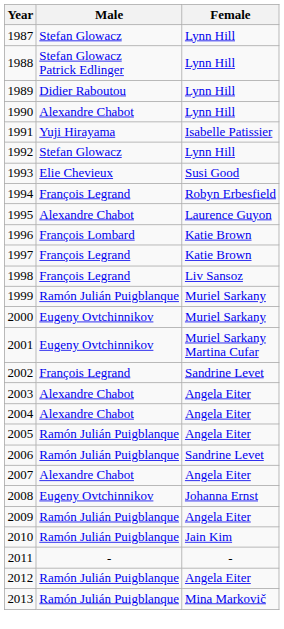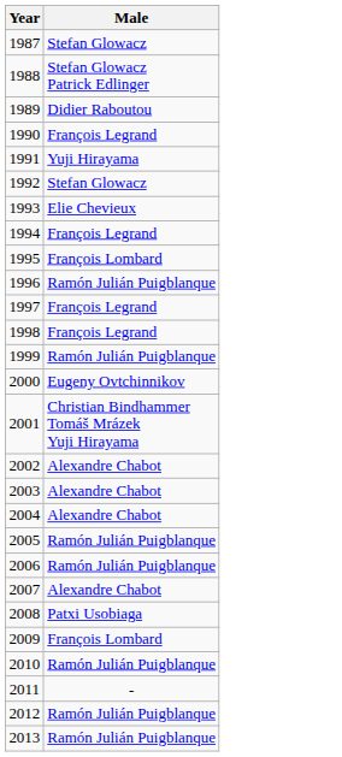 <table class="wikitable">
 <tr>
 <th>Year</th>
 <th>Male</th>
-<th>Female</th>
 </tr>
 <tr>
 <td align="center">1987</td>
 <td> <a href='#'>Stefan Glowacz</a></td>
-<td> <a href='#'>Lynn Hill</a></td>
 </tr>
 <tr>
 <td align="center">1988</td>
 <td> <a href='#'>Stefan Glowacz</a><br> <a href='#'>Patrick Edlinger</a></td>
-<td> <a href='#'>Lynn Hill</a></td>
 </tr>
 <tr>
 <td align="center">1989</td>
 <td> <a href='#'>Didier Raboutou</a></td>
-<td> <a href='#'>Lynn Hill</a></td>
 </tr>
 <tr>
 <td align="center">1990</td>
-<td> <a href='#'>Alexandre Chabot</a></td>
-<td> <a href='#'>Lynn Hill</a></td>
+<td> <a href='#'>François Legrand</a></td>
 </tr>
 <tr>
 <td align="center">1991</td>
 <td> <a href='#'>Yuji Hirayama</a></td>
-<td> <a href='#'>Isabelle Patissier</a></td>
 </tr>
 <tr>
 <td align="center">1992</td>
 <td> <a href='#'>Stefan Glowacz</a></td>
-<td> <a href='#'>Lynn Hill</a></td>
 </tr>
 <tr>
 <td align="center">1993</td>
 <td> <a href='#'>Elie Chevieux</a></td>
-<td> <a href='#'>Susi Good</a></td>
 </tr>
 <tr>
 <td align="center">1994</td>
 <td> <a href='#'>François Legrand</a></td>
-<td> <a href='#'>Robyn Erbesfield</a></td>
 </tr>
 <tr>
 <td align="center">1995</td>
-<td> <a href='#'>Alexandre Chabot</a></td>
-<td> <a href='#'>Laurence Guyon</a></td>
+<td> <a href='#'>François Lombard</a></td>
 </tr>
 <tr>
 <td align="center">1996</td>
-<td> <a href='#'>François Lombard</a></td>
-<td> <a href='#'>Katie Brown</a></td>
+<td> <a href='#'>Ramón Julián Puigblanque</a></td>
 </tr>
 <tr>
 <td align="center">1997</td>
 <td> <a href='#'>François Legrand</a></td>
-<td> <a href='#'>Katie Brown</a></td>
 </tr>
 <tr>
 <td align="center">1998</td>
 <td> <a href='#'>François Legrand</a></td>
-<td> <a href='#'>Liv Sansoz</a></td>
 </tr>
 <tr>
 <td align="center">1999</td>
 <td> <a href='#'>Ramón Julián Puigblanque</a></td>
-<td> <a href='#'>Muriel Sarkany</a></td>
 </tr>
 <tr>
 <td align="center">2000</td>
 <td> <a href='#'>Eugeny Ovtchinnikov</a></td>
-<td> <a href='#'>Muriel Sarkany</a></td>
 </tr>
 <tr>
 <td align="center">2001</td>
-<td> <a href='#'>Eugeny Ovtchinnikov</a></td>
-<td> <a href='#'>Muriel Sarkany</a><br>  <a href='#'>Martina Cufar</a></td>
+<td> <a href='#'>Christian Bindhammer</a><br> <a href='#'>Tomáš Mrázek</a><br> <a href='#'>Yuji Hirayama</a></td>
 </tr>
 <tr>
 <td align="center">2002</td>
-<td> <a href='#'>François Legrand</a></td>
-<td> <a href='#'>Sandrine Levet</a></td>
+<td> <a href='#'>Alexandre Chabot</a></td>
 </tr>
 <tr>
 <td align="center">2003</td>
 <td> <a href='#'>Alexandre Chabot</a></td>
-<td> <a href='#'>Angela Eiter</a></td>
 </tr>
 <tr>
 <td align="center">2004</td>
 <td> <a href='#'>Alexandre Chabot</a></td>
-<td> <a href='#'>Angela Eiter</a></td>
 </tr>
 <tr>
 <td align="center">2005</td>
 <td> <a href='#'>Ramón Julián Puigblanque</a></td>
-<td> <a href='#'>Angela Eiter</a></td>
 </tr>
 <tr>
 <td align="center">2006</td>
 <td> <a href='#'>Ramón Julián Puigblanque</a></td>
-<td> <a href='#'>Sandrine Levet</a></td>
 </tr>
 <tr>
 <td align="center">2007</td>
 <td> <a href='#'>Alexandre Chabot</a></td>
-<td> <a href='#'>Angela Eiter</a></td>
 </tr>
 <tr>
 <td align="center">2008</td>
-<td> <a href='#'>Eugeny Ovtchinnikov</a></td>
-<td> <a href='#'>Johanna Ernst</a></td>
+<td> <a href='#'>Patxi Usobiaga</a></td>
 </tr>
 <tr>
 <td align="center">2009</td>
-<td> <a href='#'>Ramón Julián Puigblanque</a></td>
-<td> <a href='#'>Angela Eiter</a></td>
+<td> <a href='#'>François Lombard</a></td>
 </tr>
 <tr>
 <td align="center">2010</td>
 <td> <a href='#'>Ramón Julián Puigblanque</a></td>
-<td> <a href='#'>Jain Kim</a></td>
 </tr>
 <tr>
 <td align="center">2011</td>
-<td align="center">-</td>
 <td align="center">-</td>
 </tr>
 <tr>
 <td align="center">2012</td>
 <td> <a href='#'>Ramón Julián Puigblanque</a></td>
-<td> <a href='#'>Angela Eiter</a></td>
 </tr>
 <tr>
 <td align="center">2013</td>
 <td> <a href='#'>Ramón Julián Puigblanque</a></td>
-<td> <a href='#'>Mina Markovič</a></td>
 </tr>
 </table>
